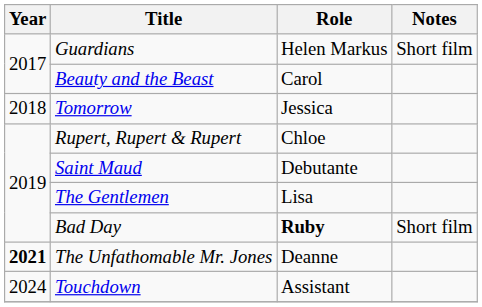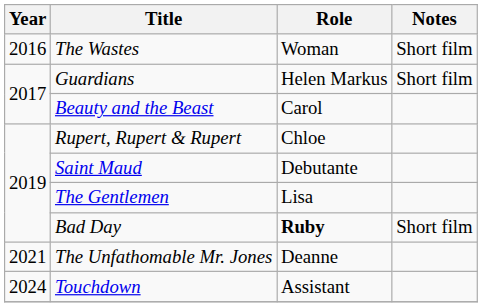 <table class="wikitable sortable">
 <tr>
 <th>Year</th>
 <th>Title</th>
 <th>Role</th>
 <th class="unsortable">Notes</th>
+</tr>
+<tr>
+<td>2016</td>
+<td><em>The Wastes</em></td>
+<td>Woman</td>
+<td>Short film</td>
 </tr>
 <tr>
 <td rowspan="2">2017</td>
 <td><em>Guardians</em></td>
 <td>Helen Markus</td>
 <td>Short film</td>
 </tr>
 <tr>
 <td><em><a href='#'>Beauty and the Beast</a></em></td>
 <td>Carol</td>
-<td></td>
-</tr>
-<tr>
-<td>2018</td>
-<td><em><a href='#'>Tomorrow</a></em></td>
-<td>Jessica</td>
 <td></td>
 </tr>
 <tr>
 <td rowspan="4">2019</td>
 <td><em>Rupert, Rupert & Rupert</em></td>
 <td>Chloe</td>
 <td></td>
 </tr>
 <tr>
 <td><em><a href='#'>Saint Maud</a></em></td>
 <td>Debutante</td>
 <td></td>
 </tr>
 <tr>
 <td><em><a href='#'>The Gentlemen</a></em></td>
 <td>Lisa</td>
 <td></td>
 </tr>
 <tr>
 <td><em>Bad Day</em></td>
 <td><strong>Ruby</strong></td>
 <td>Short film</td>
 </tr>
 <tr>
-<td><strong>2021</strong></td>
+<td>2021</td>
 <td><em>The Unfathomable Mr. Jones</em></td>
 <td>Deanne</td>
 <td></td>
 </tr>
 <tr>
 <td>2024</td>
 <td><em><a href='#'>Touchdown</a></em></td>
 <td>Assistant</td>
 <td></td>
 </tr>
 <tr>
 </tr>
 </table>
